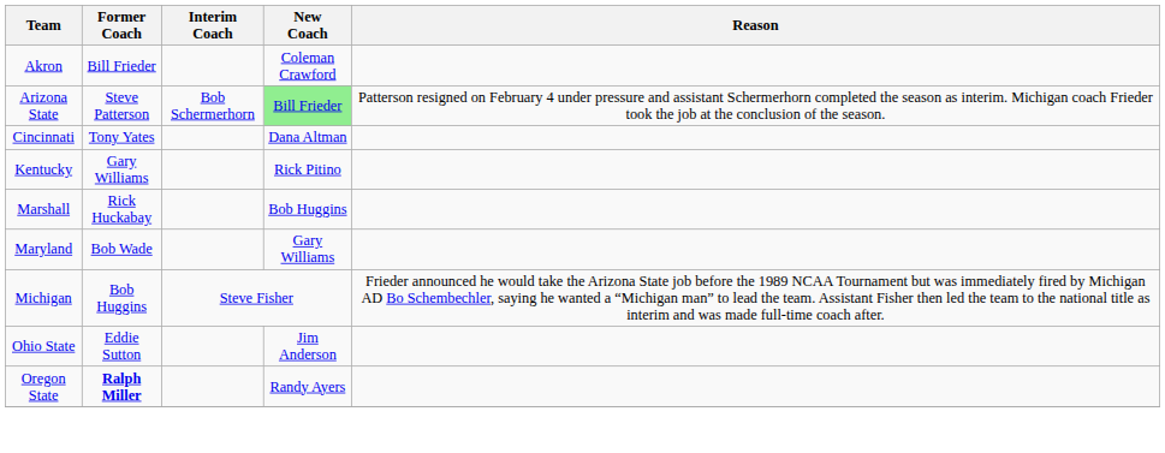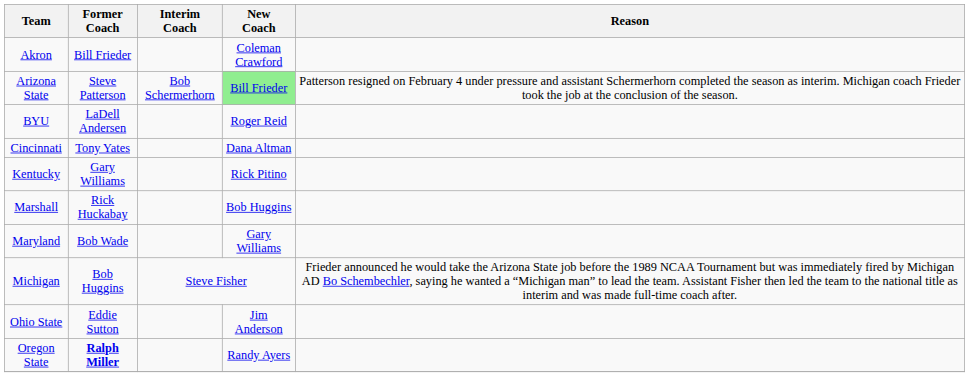 <table class="wikitable" style="text-align:center;">
 <tr>
 <th>Team</th>
 <th>Former<br>Coach</th>
 <th>Interim<br>Coach</th>
 <th>New<br>Coach</th>
 <th>Reason</th>
 </tr>
 <tr>
 <td><a href='#'>Akron</a></td>
 <td><a href='#'>Bill Frieder</a></td>
 <td></td>
 <td><a href='#'>Coleman Crawford</a></td>
 <td></td>
 </tr>
 <tr>
 <td><a href='#'>Arizona State</a></td>
 <td><a href='#'>Steve Patterson</a></td>
 <td><a href='#'>Bob Schermerhorn</a></td>
 <td style="background: lightgreen;"><a href='#'>Bill Frieder</a></td>
 <td>Patterson resigned on February 4 under pressure and assistant Schermerhorn completed the season as interim. Michigan coach Frieder took the job at the conclusion of the season.</td>
+</tr>
+<tr>
+<td><a href='#'>BYU</a></td>
+<td><a href='#'>LaDell Andersen</a></td>
+<td></td>
+<td><a href='#'>Roger Reid</a></td>
+<td></td>
 </tr>
 <tr>
 <td><a href='#'>Cincinnati</a></td>
 <td><a href='#'>Tony Yates</a></td>
 <td></td>
 <td><a href='#'>Dana Altman</a></td>
 <td></td>
 </tr>
 <tr>
 <td><a href='#'>Kentucky</a></td>
 <td><a href='#'>Gary Williams</a></td>
 <td></td>
 <td><a href='#'>Rick Pitino</a></td>
 <td></td>
 </tr>
 <tr>
 <td><a href='#'>Marshall</a></td>
 <td><a href='#'>Rick Huckabay</a></td>
 <td></td>
 <td><a href='#'>Bob Huggins</a></td>
 <td></td>
 </tr>
 <tr>
 <td><a href='#'>Maryland</a></td>
 <td><a href='#'>Bob Wade</a></td>
 <td></td>
 <td><a href='#'>Gary Williams</a></td>
 <td></td>
 </tr>
 <tr>
 <td><a href='#'>Michigan</a></td>
 <td><a href='#'>Bob Huggins</a></td>
 <td colspan=2 align=center><a href='#'>Steve Fisher</a></td>
 <td>Frieder announced he would take the Arizona State job before the 1989 NCAA Tournament but was immediately fired by Michigan AD <a href='#'>Bo Schembechler</a>, saying he wanted a “Michigan man” to lead the team. Assistant Fisher then led the team to the national title as interim and was made full-time coach after.</td>
 </tr>
 <tr>
 <td><a href='#'>Ohio State</a></td>
 <td><a href='#'>Eddie Sutton</a></td>
 <td></td>
 <td><a href='#'>Jim Anderson</a></td>
 <td></td>
 </tr>
 <tr>
 <td><a href='#'>Oregon State</a></td>
 <td><strong><a href='#'>Ralph Miller</a></strong></td>
 <td></td>
 <td><a href='#'>Randy Ayers</a></td>
 <td></td>
 </tr>
 <tr>
 </tr>
 </table>
